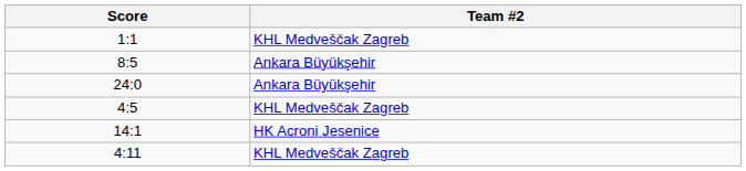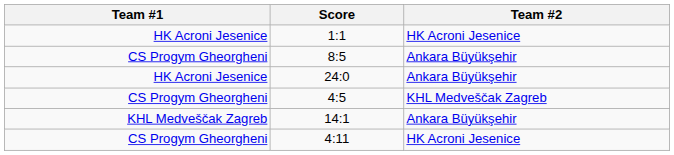 <table class="wikitable" style="text-align: center;">
 <tr>
+<th width=22%>Team #1</th>
 <th width=11%>Score</th>
 <th width=22%>Team #2</th>
 </tr>
 <tr>
+<td style="text-align: right;"><a href='#'>HK Acroni Jesenice</a> </td>
 <td>1:1</td>
-<td style="text-align: left;"> <a href='#'>KHL Medveščak Zagreb</a></td>
+<td style="text-align: left;"> <a href='#'>HK Acroni Jesenice</a></td>
 </tr>
 <tr>
+<td style="text-align: right;"><a href='#'>CS Progym Gheorgheni</a> </td>
 <td>8:5</td>
 <td style="text-align: left;"> <a href='#'>Ankara Büyükşehir</a></td>
 </tr>
 <tr>
+<td style="text-align: right;"><a href='#'>HK Acroni Jesenice</a> </td>
 <td>24:0</td>
 <td style="text-align: left;"> <a href='#'>Ankara Büyükşehir</a></td>
 </tr>
 <tr>
+<td style="text-align: right;"><a href='#'>CS Progym Gheorgheni</a> </td>
 <td>4:5</td>
 <td style="text-align: left;"> <a href='#'>KHL Medveščak Zagreb</a></td>
 </tr>
 <tr>
+<td style="text-align: right;"><a href='#'>KHL Medveščak Zagreb</a> </td>
 <td>14:1</td>
+<td style="text-align: left;"> <a href='#'>Ankara Büyükşehir</a></td>
+</tr>
+<tr>
+<td style="text-align: right;"><a href='#'>CS Progym Gheorgheni</a> </td>
+<td>4:11</td>
 <td style="text-align: left;"> <a href='#'>HK Acroni Jesenice</a></td>
 </tr>
-<tr>
-<td>4:11</td>
-<td style="text-align: left;"> <a href='#'>KHL Medveščak Zagreb</a></td>
-</tr>
 </table>
